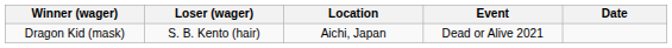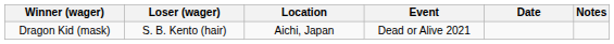 <table class="wikitable sortable" width=100%  style="text-align: center">
 <tr>
 <th width=20% scope="col">Winner (wager)</th>
 <th width=20% scope="col">Loser (wager)</th>
 <th width=20% scope="col">Location</th>
 <th width=20% scope="col">Event</th>
 <th width=15% scope="col">Date</th>
+<th class="unsortable" width=5% scope="col">Notes</th>
 </tr>
 <tr>
 <td>Dragon Kid (mask)</td>
 <td>S. B. Kento (hair)</td>
 <td>Aichi, Japan</td>
 <td>Dead or Alive 2021</td>
 <td></td>
+<td></td>
 </tr>
 </table>
